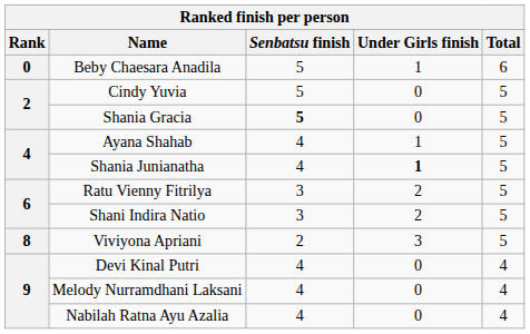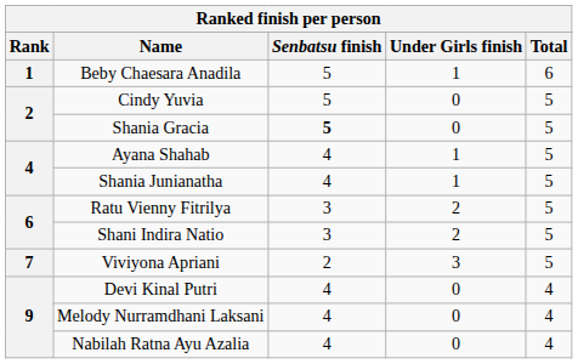 <table class="wikitable sortable plainrowheaders" style=text-align:center>
 <tr>
 <th colspan=5>Ranked finish per person</th>
 </tr>
 <tr>
 <th scope=col>Rank</th>
 <th scope=col>Name</th>
 <th scope=col><em>Senbatsu</em> finish</th>
 <th scope=col>Under Girls finish</th>
 <th scope=col>Total</th>
 </tr>
 <tr>
-<th scope=row style=text-align:center>0</th>
+<th scope=row style=text-align:center>1</th>
 <td>Beby Chaesara Anadila</td>
 <td>5</td>
 <td>1</td>
 <td>6</td>
 </tr>
 <tr>
 <th scope=row rowspan=2 style=text-align:center>2</th>
 <td>Cindy Yuvia</td>
 <td>5</td>
 <td>0</td>
 <td>5</td>
 </tr>
 <tr>
 <td>Shania Gracia</td>
 <td><strong>5</strong></td>
 <td>0</td>
 <td>5</td>
 </tr>
 <tr>
 <th scope=row rowspan=2 style=text-align:center>4</th>
 <td>Ayana Shahab</td>
 <td>4</td>
 <td>1</td>
 <td>5</td>
 </tr>
 <tr>
 <td>Shania Junianatha</td>
 <td>4</td>
-<td><strong>1</strong></td>
+<td>1</td>
 <td>5</td>
 </tr>
 <tr>
 <th scope=row rowspan=2 style=text-align:center>6</th>
 <td>Ratu Vienny Fitrilya</td>
 <td>3</td>
 <td>2</td>
 <td>5</td>
 </tr>
 <tr>
 <td>Shani Indira Natio</td>
 <td>3</td>
 <td>2</td>
 <td>5</td>
 </tr>
 <tr>
-<th scope=row style=text-align:center>8</th>
+<th scope=row style=text-align:center>7</th>
 <td>Viviyona Apriani</td>
 <td>2</td>
 <td>3</td>
 <td>5</td>
 </tr>
 <tr>
 <th scope=row rowspan=3 style=text-align:center>9</th>
 <td>Devi Kinal Putri</td>
 <td>4</td>
 <td>0</td>
 <td>4</td>
 </tr>
 <tr>
 <td>Melody Nurramdhani Laksani</td>
 <td>4</td>
 <td>0</td>
 <td>4</td>
 </tr>
 <tr>
 <td>Nabilah Ratna Ayu Azalia</td>
 <td>4</td>
 <td>0</td>
 <td>4</td>
 </tr>
 </table>
